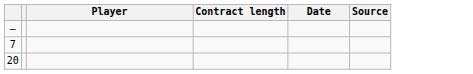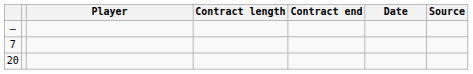 <table class="wikitable plainrowheaders sortable" style="font-size:95%">
 <tr>
 <th></th>
 <th></th>
 <th scope="col" style="width:200px;"><strong>Player</strong></th>
 <th><strong>Contract length</strong></th>
+<th><strong>Contract end</strong></th>
 <th scope="col" style="width:70px;"><strong>Date</strong></th>
 <th><strong>Source</strong></th>
 </tr>
 <tr>
 <td align=center>—</td>
 <td align=center></td>
 <td></td>
+<td align=center></td>
 <td align=center></td>
 <td align=center></td>
 <td align=center></td>
 </tr>
 <tr>
 <td align=center>7</td>
 <td align=center></td>
 <td></td>
 <td align=center></td>
 <td align=center></td>
 <td align=center></td>
+<td align=center></td>
 </tr>
 <tr>
 <td align=center>20</td>
 <td align=center></td>
 <td></td>
 <td align=center></td>
 <td align=center></td>
 <td align=center></td>
+<td align=center></td>
 </tr>
 </table>
